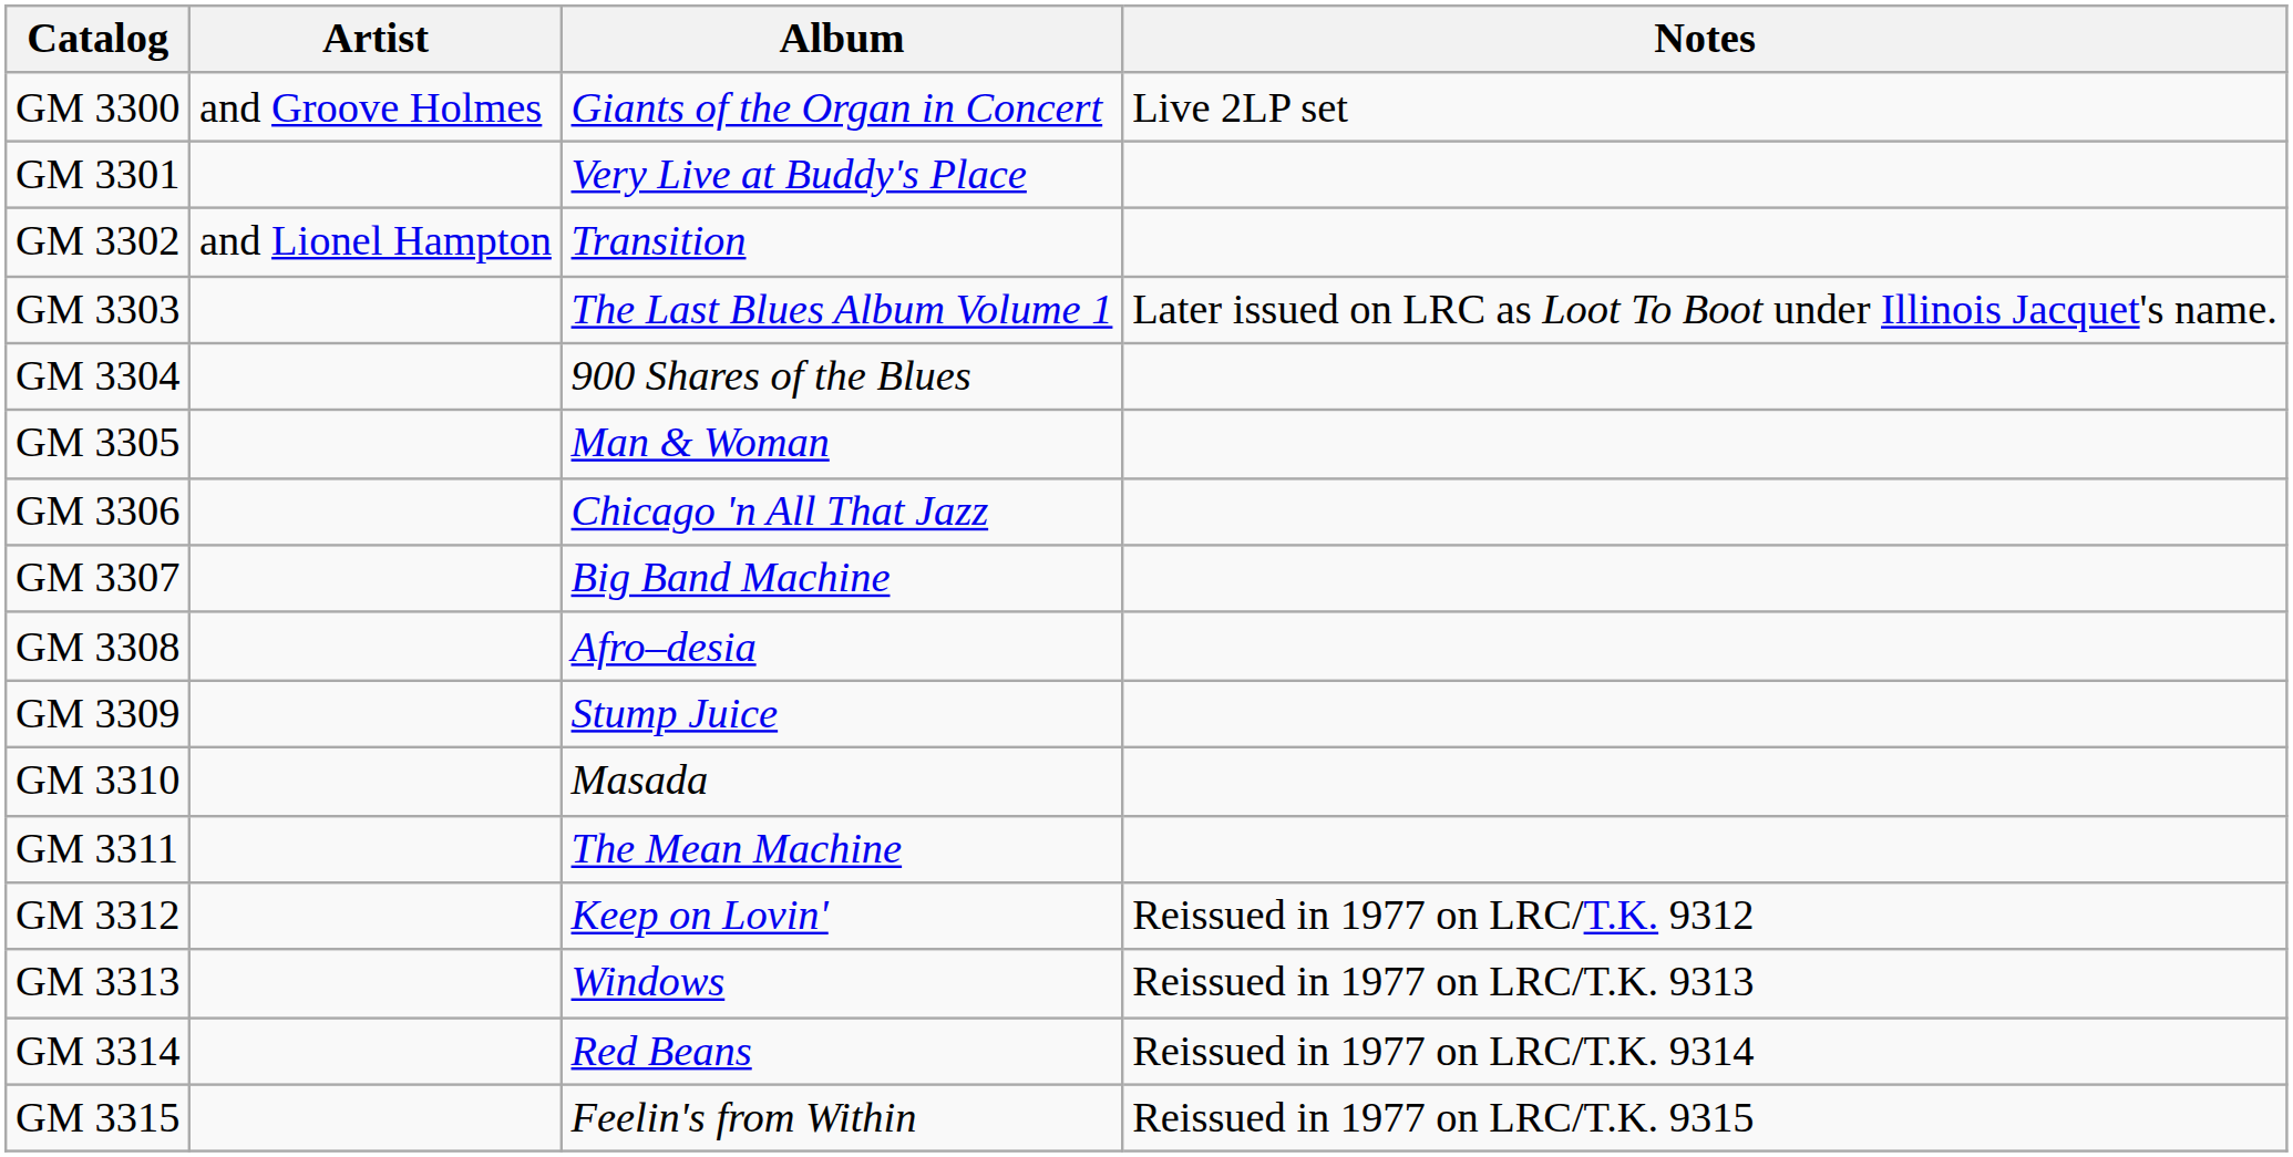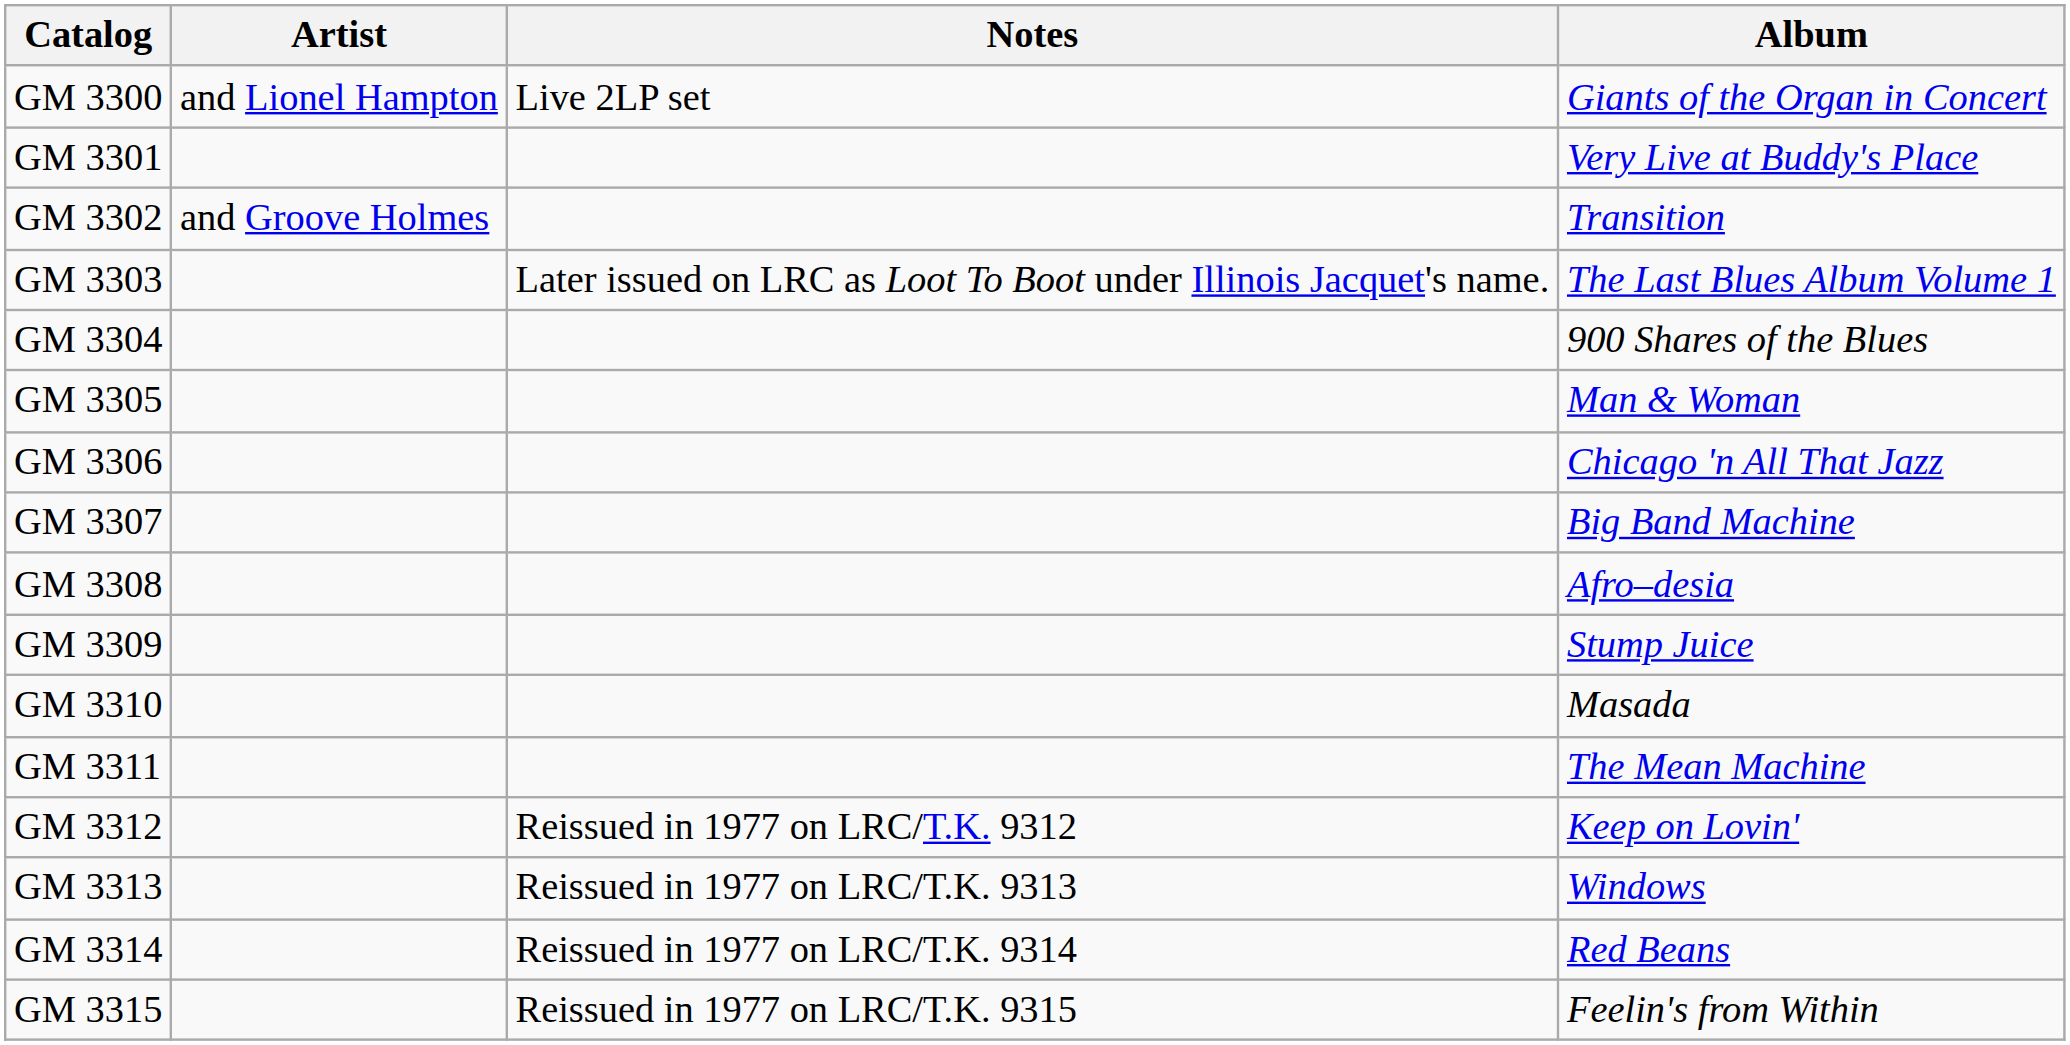 <table class="wikitable sortable">
 <tr>
 <th>Catalog</th>
 <th>Artist</th>
+<th>Notes</th>
 <th>Album</th>
-<th>Notes</th>
 </tr>
 <tr>
 <td>GM 3300</td>
-<td> and <a href='#'>Groove Holmes</a></td>
+<td> and <a href='#'>Lionel Hampton</a></td>
+<td>Live 2LP set</td>
 <td><em><a href='#'>Giants of the Organ in Concert</a></em></td>
-<td>Live 2LP set</td>
 </tr>
 <tr>
 <td>GM 3301</td>
 <td></td>
+<td></td>
 <td><em><a href='#'>Very Live at Buddy's Place</a></em></td>
-<td></td>
 </tr>
 <tr>
 <td>GM 3302</td>
-<td> and <a href='#'>Lionel Hampton</a></td>
+<td> and <a href='#'>Groove Holmes</a></td>
+<td></td>
 <td><em><a href='#'>Transition</a></em></td>
-<td></td>
 </tr>
 <tr>
 <td>GM 3303</td>
 <td></td>
+<td>Later issued on LRC as <em>Loot To Boot</em> under <a href='#'>Illinois Jacquet</a>'s name.</td>
 <td><em><a href='#'>The Last Blues Album Volume 1</a></em></td>
-<td>Later issued on LRC as <em>Loot To Boot</em> under <a href='#'>Illinois Jacquet</a>'s name.</td>
 </tr>
 <tr>
 <td>GM 3304</td>
 <td></td>
+<td></td>
 <td><em>900 Shares of the Blues</em></td>
-<td></td>
 </tr>
 <tr>
 <td>GM 3305</td>
 <td></td>
+<td></td>
 <td><em><a href='#'>Man & Woman</a></em></td>
-<td></td>
 </tr>
 <tr>
 <td>GM 3306</td>
 <td></td>
+<td></td>
 <td><em><a href='#'>Chicago 'n All That Jazz</a></em></td>
-<td></td>
 </tr>
 <tr>
 <td>GM 3307</td>
 <td></td>
+<td></td>
 <td><em><a href='#'>Big Band Machine</a></em></td>
-<td></td>
 </tr>
 <tr>
 <td>GM 3308</td>
 <td></td>
+<td></td>
 <td><em><a href='#'>Afro–desia</a></em></td>
-<td></td>
 </tr>
 <tr>
 <td>GM 3309</td>
 <td></td>
+<td></td>
 <td><em><a href='#'>Stump Juice</a></em></td>
-<td></td>
 </tr>
 <tr>
 <td>GM 3310</td>
 <td></td>
+<td></td>
 <td><em>Masada</em></td>
-<td></td>
 </tr>
 <tr>
 <td>GM 3311</td>
 <td></td>
+<td></td>
 <td><em><a href='#'>The Mean Machine</a></em></td>
-<td></td>
 </tr>
 <tr>
 <td>GM 3312</td>
 <td></td>
+<td>Reissued in 1977 on LRC/<a href='#'>T.K.</a> 9312</td>
 <td><em><a href='#'>Keep on Lovin'</a></em></td>
-<td>Reissued in 1977 on LRC/<a href='#'>T.K.</a> 9312</td>
 </tr>
 <tr>
 <td>GM 3313</td>
 <td></td>
+<td>Reissued in 1977 on LRC/T.K. 9313</td>
 <td><em><a href='#'>Windows</a></em></td>
-<td>Reissued in 1977 on LRC/T.K. 9313</td>
 </tr>
 <tr>
 <td>GM 3314</td>
 <td></td>
+<td>Reissued in 1977 on LRC/T.K. 9314</td>
 <td><em><a href='#'>Red Beans</a></em></td>
-<td>Reissued in 1977 on LRC/T.K. 9314</td>
 </tr>
 <tr>
 <td>GM 3315</td>
 <td></td>
+<td>Reissued in 1977 on LRC/T.K. 9315</td>
 <td><em>Feelin's from Within</em></td>
-<td>Reissued in 1977 on LRC/T.K. 9315</td>
 </tr>
 </table>
